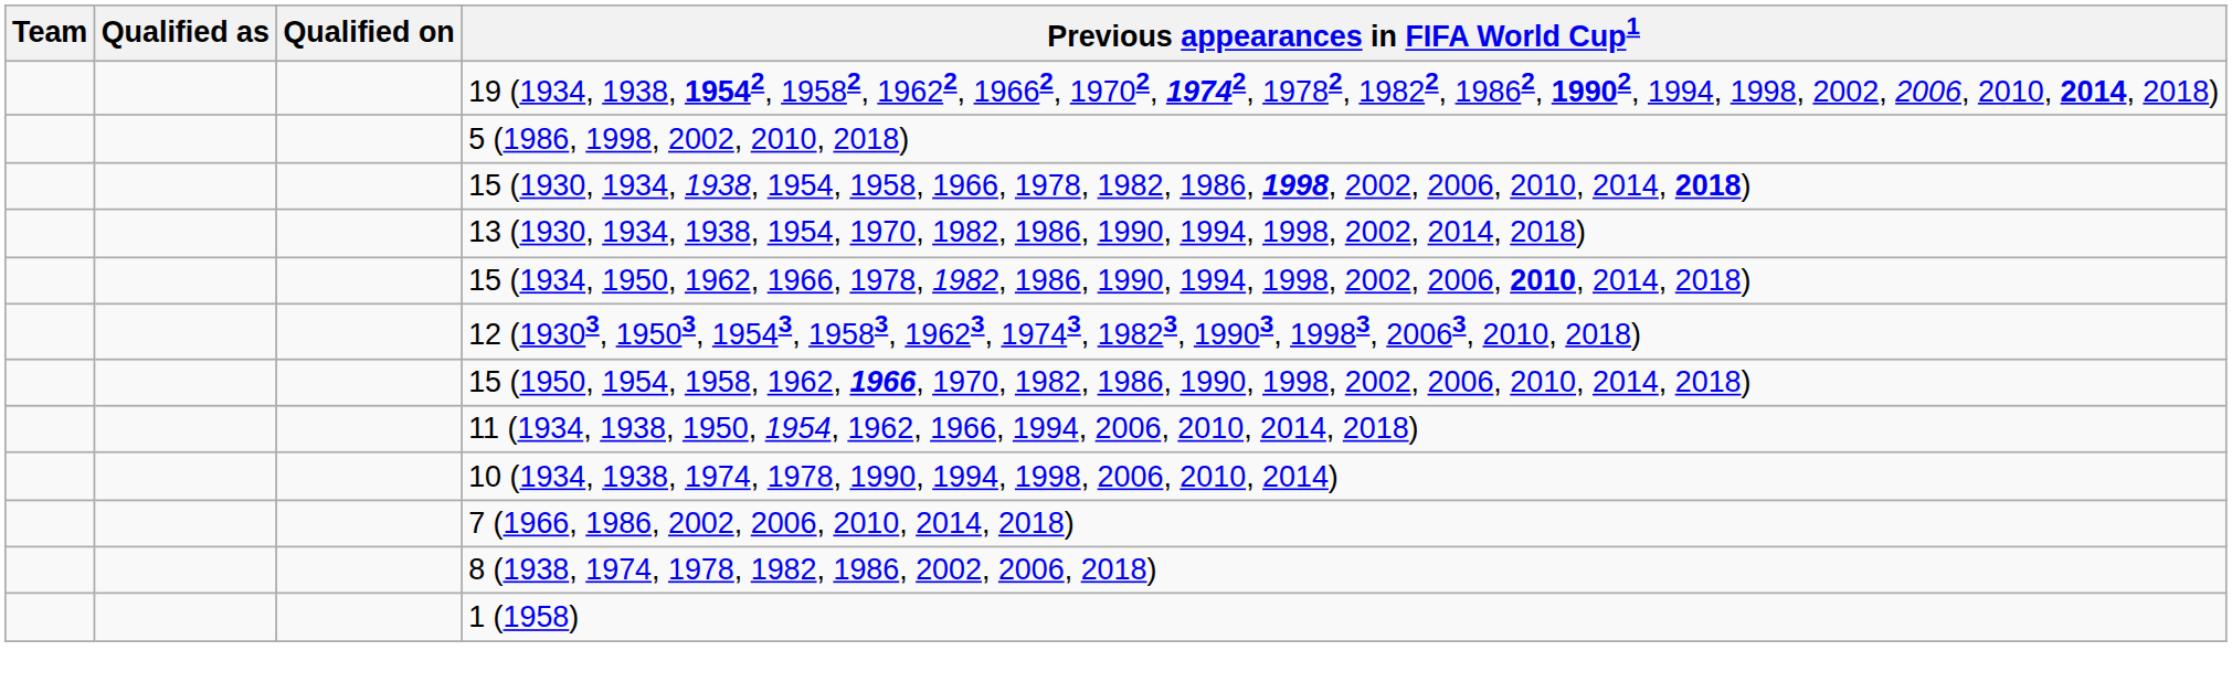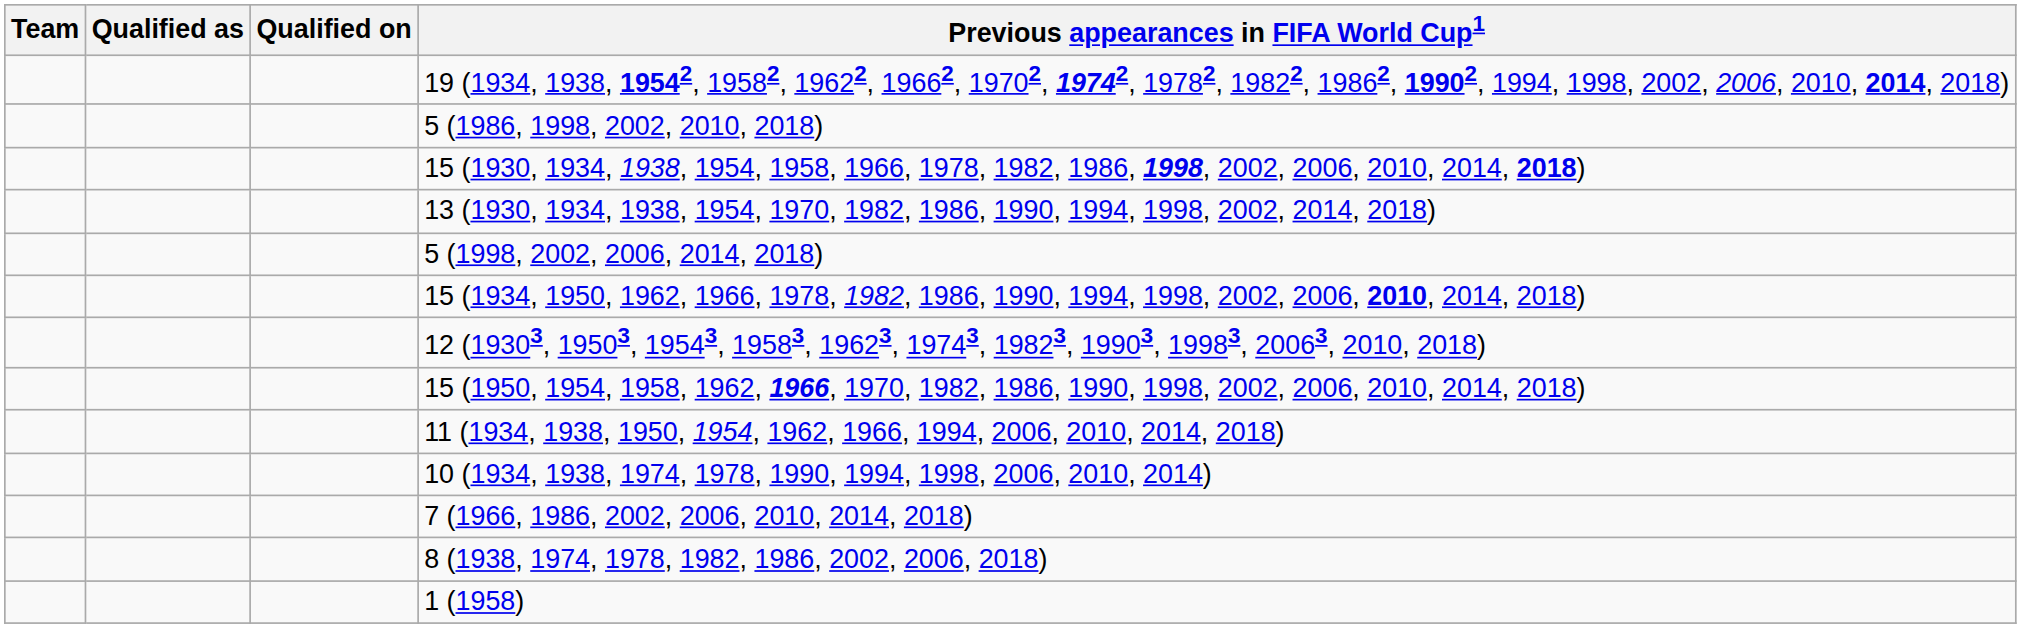 <table class="wikitable sortable">
 <tr>
 <th>Team</th>
 <th>Qualified as</th>
 <th>Qualified on</th>
 <th data-sort-type="number">Previous <a href='#'>appearances</a> in <a href='#'>FIFA World Cup</a><sup><a href='#'>1</a></sup></th>
 </tr>
 <tr>
 <td></td>
 <td></td>
 <td></td>
 <td>19 (<a href='#'>1934</a>, <a href='#'>1938</a>, <strong><a href='#'>1954</a></strong><sup><strong><a href='#'>2</a></strong></sup>, <a href='#'>1958</a><sup><strong><a href='#'>2</a></strong></sup>, <a href='#'>1962</a><sup><strong><a href='#'>2</a></strong></sup>, <a href='#'>1966</a><sup><strong><a href='#'>2</a></strong></sup>, <a href='#'>1970</a><sup><strong><a href='#'>2</a></strong></sup>, <strong><em><a href='#'>1974</a></em></strong><sup><strong><a href='#'>2</a></strong></sup>, <a href='#'>1978</a><sup><strong><a href='#'>2</a></strong></sup>, <a href='#'>1982</a><sup><strong><a href='#'>2</a></strong></sup>, <a href='#'>1986</a><sup><strong><a href='#'>2</a></strong></sup>, <strong><a href='#'>1990</a></strong><sup><strong><a href='#'>2</a></strong></sup>, <a href='#'>1994</a>, <a href='#'>1998</a>, <a href='#'>2002</a>, <em><a href='#'>2006</a></em>, <a href='#'>2010</a>, <strong><a href='#'>2014</a></strong>, <a href='#'>2018</a>)</td>
 </tr>
 <tr>
 <td></td>
 <td></td>
 <td></td>
 <td>5 (<a href='#'>1986</a>, <a href='#'>1998</a>, <a href='#'>2002</a>, <a href='#'>2010</a>, <a href='#'>2018</a>)</td>
 </tr>
 <tr>
 <td></td>
 <td></td>
 <td></td>
 <td>15 (<a href='#'>1930</a>, <a href='#'>1934</a>, <em><a href='#'>1938</a></em>, <a href='#'>1954</a>, <a href='#'>1958</a>, <a href='#'>1966</a>, <a href='#'>1978</a>, <a href='#'>1982</a>, <a href='#'>1986</a>, <strong><em><a href='#'>1998</a></em></strong>, <a href='#'>2002</a>, <a href='#'>2006</a>, <a href='#'>2010</a>, <a href='#'>2014</a>, <strong><a href='#'>2018</a></strong>)</td>
 </tr>
 <tr>
 <td></td>
 <td></td>
 <td></td>
 <td>13 (<a href='#'>1930</a>, <a href='#'>1934</a>, <a href='#'>1938</a>, <a href='#'>1954</a>, <a href='#'>1970</a>, <a href='#'>1982</a>, <a href='#'>1986</a>, <a href='#'>1990</a>, <a href='#'>1994</a>, <a href='#'>1998</a>, <a href='#'>2002</a>, <a href='#'>2014</a>, <a href='#'>2018</a>)</td>
+</tr>
+<tr>
+<td></td>
+<td></td>
+<td></td>
+<td>5 (<a href='#'>1998</a>, <a href='#'>2002</a>, <a href='#'>2006</a>, <a href='#'>2014</a>, <a href='#'>2018</a>)</td>
 </tr>
 <tr>
 <td></td>
 <td></td>
 <td></td>
 <td>15 (<a href='#'>1934</a>, <a href='#'>1950</a>, <a href='#'>1962</a>, <a href='#'>1966</a>, <a href='#'>1978</a>, <em><a href='#'>1982</a></em>, <a href='#'>1986</a>, <a href='#'>1990</a>, <a href='#'>1994</a>, <a href='#'>1998</a>, <a href='#'>2002</a>, <a href='#'>2006</a>, <strong><a href='#'>2010</a></strong>, <a href='#'>2014</a>, <a href='#'>2018</a>)</td>
 </tr>
 <tr>
 <td></td>
 <td></td>
 <td></td>
 <td>12 (<a href='#'>1930</a><sup><strong><a href='#'>3</a></strong></sup>, <a href='#'>1950</a><sup><strong><a href='#'>3</a></strong></sup>, <a href='#'>1954</a><sup><strong><a href='#'>3</a></strong></sup>, <a href='#'>1958</a><sup><strong><a href='#'>3</a></strong></sup>, <a href='#'>1962</a><sup><strong><a href='#'>3</a></strong></sup>, <a href='#'>1974</a><sup><strong><a href='#'>3</a></strong></sup>, <a href='#'>1982</a><sup><strong><a href='#'>3</a></strong></sup>, <a href='#'>1990</a><sup><strong><a href='#'>3</a></strong></sup>, <a href='#'>1998</a><sup><strong><a href='#'>3</a></strong></sup>, <a href='#'>2006</a><sup><strong><a href='#'>3</a></strong></sup>, <a href='#'>2010</a>, <a href='#'>2018</a>)</td>
 </tr>
 <tr>
 <td></td>
 <td></td>
 <td></td>
 <td>15 (<a href='#'>1950</a>, <a href='#'>1954</a>, <a href='#'>1958</a>, <a href='#'>1962</a>, <strong><em><a href='#'>1966</a></em></strong>, <a href='#'>1970</a>, <a href='#'>1982</a>, <a href='#'>1986</a>, <a href='#'>1990</a>, <a href='#'>1998</a>, <a href='#'>2002</a>, <a href='#'>2006</a>, <a href='#'>2010</a>, <a href='#'>2014</a>, <a href='#'>2018</a>)</td>
 </tr>
 <tr>
 <td></td>
 <td></td>
 <td></td>
 <td>11 (<a href='#'>1934</a>, <a href='#'>1938</a>, <a href='#'>1950</a>, <em><a href='#'>1954</a></em>, <a href='#'>1962</a>, <a href='#'>1966</a>, <a href='#'>1994</a>, <a href='#'>2006</a>, <a href='#'>2010</a>, <a href='#'>2014</a>, <a href='#'>2018</a>)</td>
 </tr>
 <tr>
 <td></td>
 <td></td>
 <td></td>
 <td>10 (<a href='#'>1934</a>, <a href='#'>1938</a>, <a href='#'>1974</a>, <a href='#'>1978</a>, <a href='#'>1990</a>, <a href='#'>1994</a>, <a href='#'>1998</a>, <a href='#'>2006</a>, <a href='#'>2010</a>, <a href='#'>2014</a>)</td>
 </tr>
 <tr>
 <td></td>
 <td></td>
 <td></td>
 <td>7 (<a href='#'>1966</a>, <a href='#'>1986</a>, <a href='#'>2002</a>, <a href='#'>2006</a>, <a href='#'>2010</a>, <a href='#'>2014</a>, <a href='#'>2018</a>)</td>
 </tr>
 <tr>
 <td></td>
 <td></td>
 <td></td>
 <td>8 (<a href='#'>1938</a>, <a href='#'>1974</a>, <a href='#'>1978</a>, <a href='#'>1982</a>, <a href='#'>1986</a>, <a href='#'>2002</a>, <a href='#'>2006</a>, <a href='#'>2018</a>)</td>
 </tr>
 <tr>
 <td></td>
 <td></td>
 <td></td>
 <td>1 (<a href='#'>1958</a>)</td>
 </tr>
 </table>
